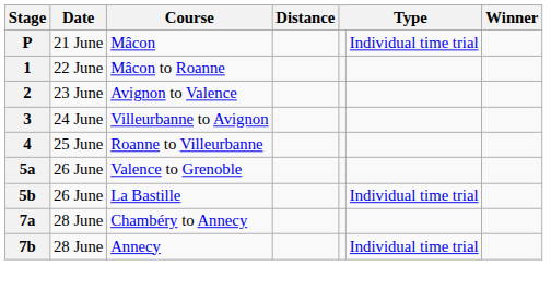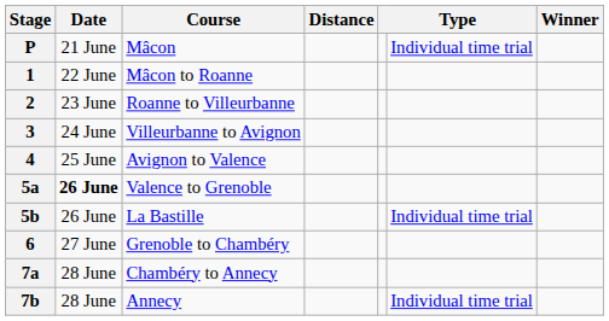 <table class="wikitable">
 <tr>
 <th>Stage</th>
 <th>Date</th>
 <th>Course</th>
 <th>Distance</th>
 <th scope="col" colspan="2">Type</th>
 <th>Winner</th>
 </tr>
 <tr>
 <th scope="row" style="text-align:center;">P</th>
 <td style="text-align:center;">21 June</td>
 <td><a href='#'>Mâcon</a></td>
 <td style="text-align:center;"></td>
 <td></td>
 <td><a href='#'>Individual time trial</a></td>
 <td></td>
 </tr>
 <tr>
 <th scope="row" style="text-align:center;">1</th>
 <td style="text-align:center;">22 June</td>
 <td><a href='#'>Mâcon</a> to <a href='#'>Roanne</a></td>
 <td style="text-align:center;"></td>
 <td></td>
 <td></td>
 <td></td>
 </tr>
 <tr>
 <th scope="row" style="text-align:center;">2</th>
 <td style="text-align:center;">23 June</td>
-<td><a href='#'>Avignon</a> to <a href='#'>Valence</a></td>
+<td><a href='#'>Roanne</a> to <a href='#'>Villeurbanne</a></td>
 <td style="text-align:center;"></td>
 <td></td>
 <td></td>
 <td></td>
 </tr>
 <tr>
 <th scope="row" style="text-align:center;">3</th>
 <td style="text-align:center;">24 June</td>
 <td><a href='#'>Villeurbanne</a> to <a href='#'>Avignon</a></td>
 <td style="text-align:center;"></td>
 <td></td>
 <td></td>
 <td></td>
 </tr>
 <tr>
 <th scope="row" style="text-align:center;">4</th>
 <td style="text-align:center;">25 June</td>
-<td><a href='#'>Roanne</a> to <a href='#'>Villeurbanne</a></td>
+<td><a href='#'>Avignon</a> to <a href='#'>Valence</a></td>
 <td style="text-align:center;"></td>
 <td></td>
 <td></td>
 <td></td>
 </tr>
 <tr>
 <th scope="row" style="text-align:center;">5a</th>
-<td style="text-align:center;">26 June</td>
+<td style="text-align:center;"><strong>26 June</strong></td>
 <td><a href='#'>Valence</a> to <a href='#'>Grenoble</a></td>
 <td style="text-align:center;"></td>
 <td></td>
 <td></td>
 <td></td>
 </tr>
 <tr>
 <th scope="row" style="text-align:center;">5b</th>
 <td style="text-align:center;">26 June</td>
 <td><a href='#'>La Bastille</a></td>
 <td style="text-align:center;"></td>
 <td></td>
 <td><a href='#'>Individual time trial</a></td>
+<td></td>
+</tr>
+<tr>
+<th scope="row" style="text-align:center;">6</th>
+<td style="text-align:center;">27 June</td>
+<td><a href='#'>Grenoble</a> to <a href='#'>Chambéry</a></td>
+<td style="text-align:center;"></td>
+<td></td>
+<td></td>
 <td></td>
 </tr>
 <tr>
 <th scope="row" style="text-align:center;">7a</th>
 <td style="text-align:center;">28 June</td>
 <td><a href='#'>Chambéry</a> to <a href='#'>Annecy</a></td>
 <td style="text-align:center;"></td>
 <td></td>
 <td></td>
 <td></td>
 </tr>
 <tr>
 <th scope="row" style="text-align:center;">7b</th>
 <td style="text-align:center;">28 June</td>
 <td><a href='#'>Annecy</a></td>
 <td style="text-align:center;"></td>
 <td></td>
 <td><a href='#'>Individual time trial</a></td>
 <td></td>
 </tr>
 </table>
